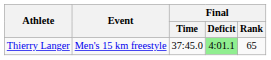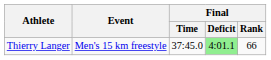 <table class="wikitable" style="font-size:90%">
 <tr>
 <th rowspan="2">Athlete</th>
 <th rowspan="2">Event</th>
 <th colspan="3">Final</th>
 </tr>
 <tr style="font-size:95%">
 <th>Time</th>
 <th>Deficit</th>
 <th>Rank</th>
 </tr>
 <tr align=center>
 <td align=left><a href='#'>Thierry Langer</a></td>
 <td align=left><a href='#'>Men's 15 km freestyle</a></td>
 <td>37:45.0</td>
 <td style="background: lightgreen;">4:01.1</td>
-<td>65</td>
+<td>66</td>
 </tr>
 </table>
